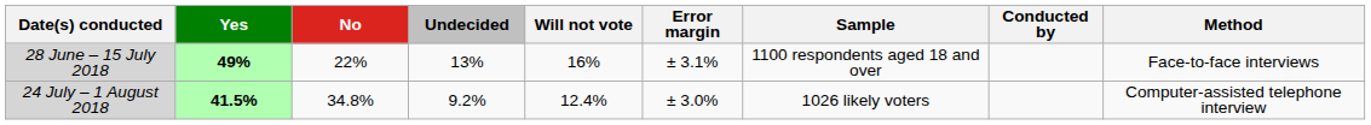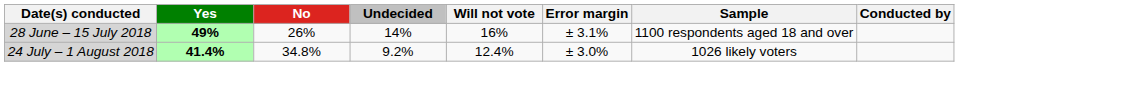 <table class="wikitable sortable" style="text-align:center;font-size:95%;line-height:14px">
 <tr>
 <th>Date(s) conducted</th>
 <th data-sort-type="number" style="background:green; color:white; width:100px;">Yes</th>
 <th data-sort-type="number" style="background:#dc241f; color:white; width:100px;">No</th>
 <th data-sort-type="number" style="background:silver; width:100px;">Undecided</th>
 <th data-sort-type="number" style="width:100px;">Will not vote</th>
 <th data-sort-type="number">Error margin</th>
 <th data-sort-type="number">Sample</th>
 <th>Conducted by</th>
-<th>Method</th>
 </tr>
 <tr>
 <td data-sort-value="2018-06-28" style="background:#D5D5D5"><em>28 June – 15 July 2018</em></td>
 <td style="background: rgb(177, 255, 177);"><strong>49%</strong></td>
-<td>22%</td>
-<td>13%</td>
+<td>26%</td>
+<td>14%</td>
 <td>16%</td>
 <td>± 3.1%</td>
 <td>1100 respondents aged 18 and over</td>
 <td></td>
-<td>Face-to-face interviews</td>
 </tr>
 <tr>
 <td data-sort-value="2018-07-24" style="background:#D5D5D5"><em>24 July – 1 August 2018</em></td>
-<td style="background: rgb(177, 255, 177);"><strong>41.5%</strong></td>
+<td style="background: rgb(177, 255, 177);"><strong>41.4%</strong></td>
 <td>34.8%</td>
 <td>9.2%</td>
 <td>12.4%</td>
 <td>± 3.0%</td>
 <td>1026 likely voters</td>
 <td></td>
-<td>Computer-assisted telephone interview</td>
 </tr>
 </table>
